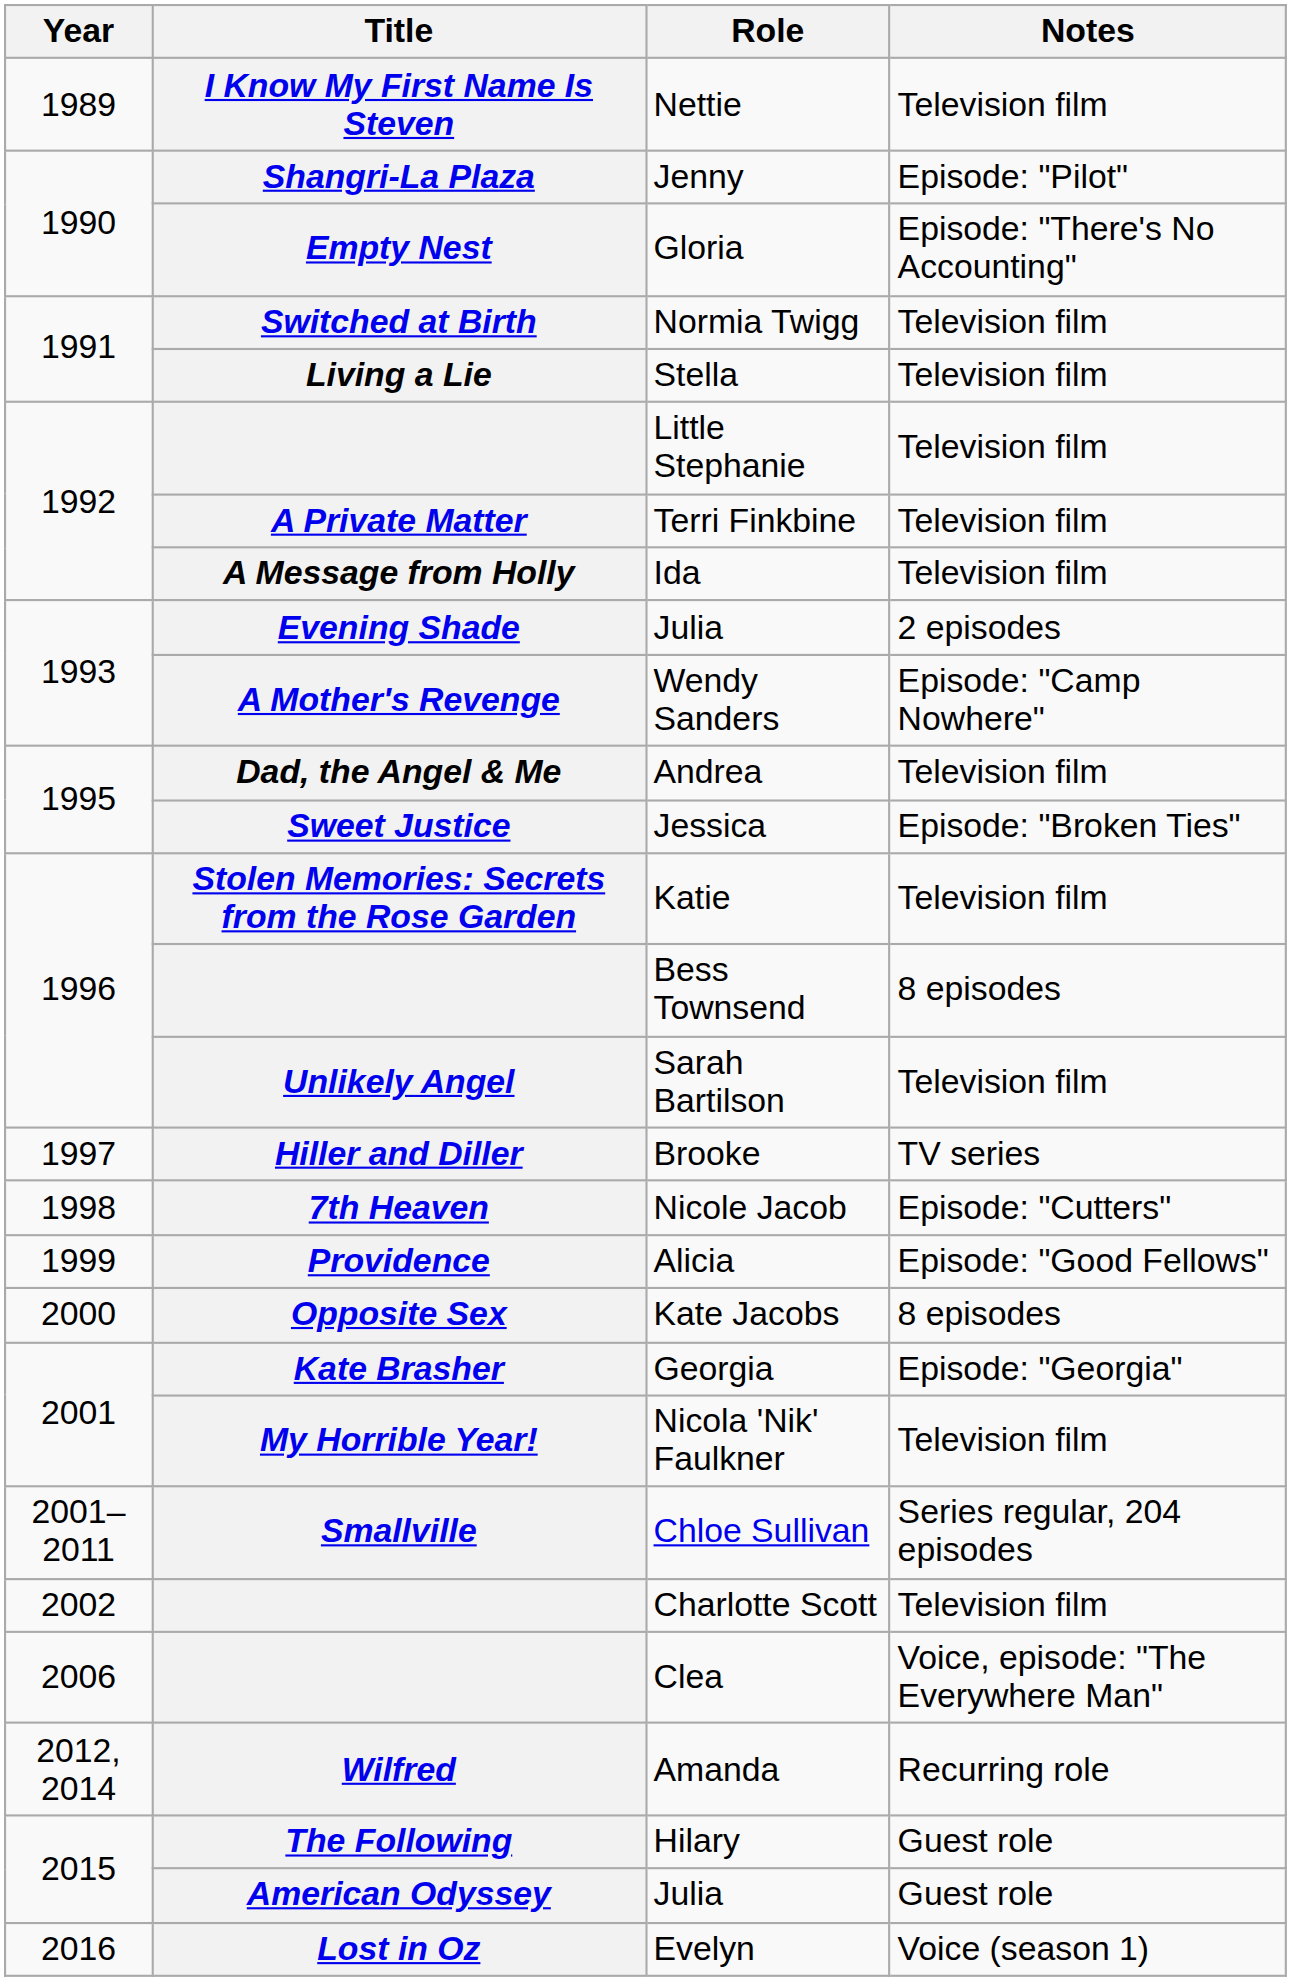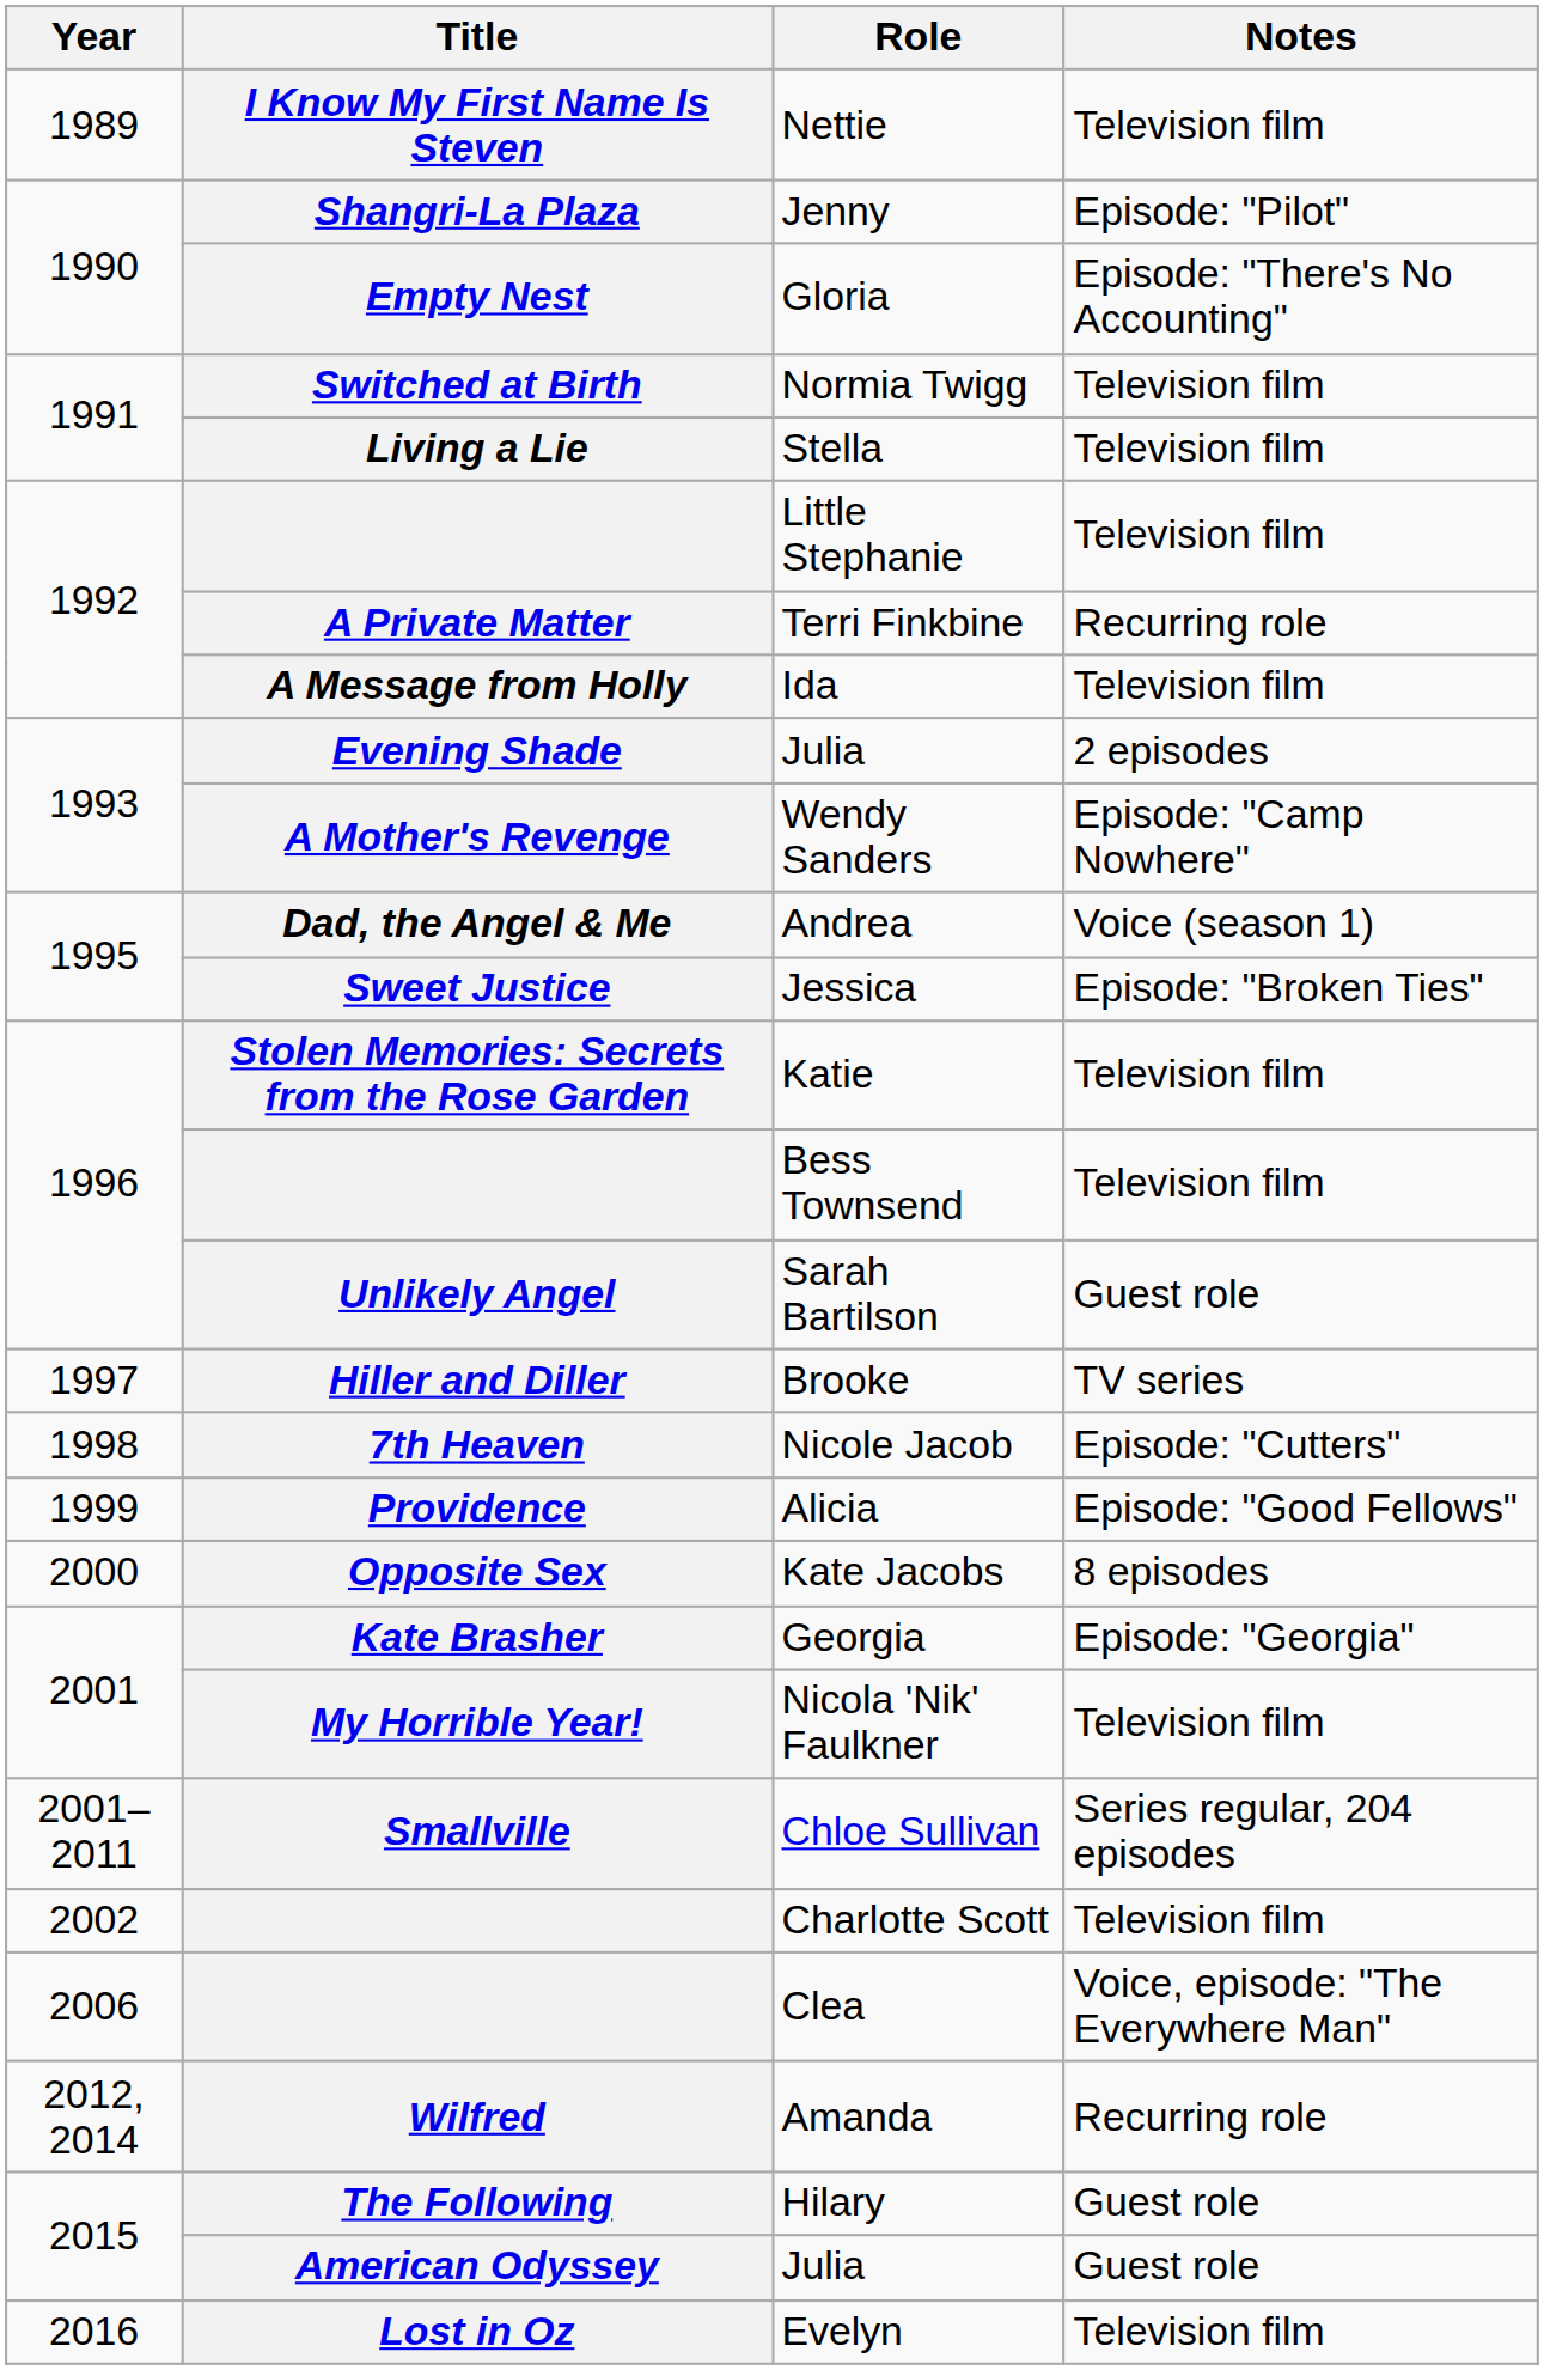 <table class="wikitable sortable plainrowheaders">
 <tr>
 <th scope="col">Year</th>
 <th scope="col">Title</th>
 <th scope="col">Role</th>
 <th scope="col" class="unsortable">Notes</th>
 </tr>
 <tr>
 <td align="center">1989</td>
 <th scope="row"><em><a href='#'>I Know My First Name Is Steven</a></em></th>
 <td>Nettie</td>
 <td>Television film</td>
 </tr>
 <tr>
 <td align="center" rowspan = 2>1990</td>
 <th scope="row"><em><a href='#'>Shangri-La Plaza</a></em></th>
 <td>Jenny</td>
 <td>Episode: "Pilot"</td>
 </tr>
 <tr>
 <th scope="row"><em><a href='#'>Empty Nest</a></em></th>
 <td>Gloria</td>
 <td>Episode: "There's No Accounting"</td>
 </tr>
 <tr>
 <td align="center" rowspan = 2>1991</td>
 <th scope="row"><em><a href='#'>Switched at Birth</a></em></th>
 <td>Normia Twigg</td>
 <td>Television film</td>
 </tr>
 <tr>
 <th scope="row"><em>Living a Lie</em></th>
 <td>Stella</td>
 <td>Television film</td>
 </tr>
 <tr>
 <td align="center" rowspan = 3>1992</td>
 <th scope="row"><em></em></th>
 <td>Little Stephanie</td>
 <td>Television film</td>
 </tr>
 <tr>
 <th scope="row"><em><a href='#'>A Private Matter</a></em></th>
 <td>Terri Finkbine</td>
-<td>Television film</td>
+<td>Recurring role</td>
 </tr>
 <tr>
 <th scope="row"><em>A Message from Holly</em></th>
 <td>Ida</td>
 <td>Television film</td>
 </tr>
 <tr>
 <td align="center" rowspan = 2>1993</td>
 <th scope="row"><em><a href='#'>Evening Shade</a></em></th>
 <td>Julia</td>
 <td>2 episodes</td>
 </tr>
 <tr>
 <th scope="row"><em><a href='#'>A Mother's Revenge</a></em></th>
 <td>Wendy Sanders</td>
 <td>Episode: "Camp Nowhere"</td>
 </tr>
 <tr>
 <td align="center" rowspan = 2>1995</td>
 <th scope="row"><em>Dad, the Angel & Me</em></th>
 <td>Andrea</td>
-<td>Television film</td>
+<td>Voice (season 1)</td>
 </tr>
 <tr>
 <th scope="row"><em><a href='#'>Sweet Justice</a></em></th>
 <td>Jessica</td>
 <td>Episode: "Broken Ties"</td>
 </tr>
 <tr>
 <td align="center" rowspan = 3>1996</td>
 <th scope="row"><em><a href='#'>Stolen Memories: Secrets from the Rose Garden</a></em></th>
 <td>Katie</td>
 <td>Television film</td>
 </tr>
 <tr>
 <th scope="row"><em></em></th>
 <td>Bess Townsend</td>
-<td>8 episodes</td>
+<td>Television film</td>
 </tr>
 <tr>
 <th scope="row"><em><a href='#'>Unlikely Angel</a></em></th>
 <td>Sarah Bartilson</td>
-<td>Television film</td>
+<td>Guest role</td>
 </tr>
 <tr>
 <td align="center">1997</td>
 <th scope="row"><em><a href='#'>Hiller and Diller</a></em></th>
 <td>Brooke</td>
 <td>TV series</td>
 </tr>
 <tr>
 <td align="center">1998</td>
 <th scope="row"><em><a href='#'>7th Heaven</a></em></th>
 <td>Nicole Jacob</td>
 <td>Episode: "Cutters"</td>
 </tr>
 <tr>
 <td align="center">1999</td>
 <th scope="row"><em><a href='#'>Providence</a></em></th>
 <td>Alicia</td>
 <td>Episode: "Good Fellows"</td>
 </tr>
 <tr>
 <td align="center">2000</td>
 <th scope="row"><em><a href='#'>Opposite Sex</a></em></th>
 <td>Kate Jacobs</td>
 <td>8 episodes</td>
 </tr>
 <tr>
 <td align="center" rowspan = 2>2001</td>
 <th scope="row"><em><a href='#'>Kate Brasher</a></em></th>
 <td>Georgia</td>
 <td>Episode: "Georgia"</td>
 </tr>
 <tr>
 <th scope="row"><em><a href='#'>My Horrible Year!</a></em></th>
 <td>Nicola 'Nik' Faulkner</td>
 <td>Television film</td>
 </tr>
 <tr>
 <td align="center">2001–2011</td>
 <th scope="row"><em><a href='#'>Smallville</a></em></th>
 <td><a href='#'>Chloe Sullivan</a></td>
 <td>Series regular, 204 episodes</td>
 </tr>
 <tr>
 <td align="center">2002</td>
 <th scope="row"><em></em></th>
 <td>Charlotte Scott</td>
 <td>Television film</td>
 </tr>
 <tr>
 <td align="center">2006</td>
 <th scope="row"><em></em></th>
 <td>Clea</td>
 <td>Voice, episode: "The Everywhere Man"</td>
 </tr>
 <tr>
 <td align="center">2012, 2014</td>
 <th scope="row"><em><a href='#'>Wilfred</a></em></th>
 <td>Amanda</td>
 <td>Recurring role</td>
 </tr>
 <tr>
 <td align="center" rowspan = 2>2015</td>
 <th scope="row"><em><a href='#'>The Following</a></em></th>
 <td>Hilary</td>
 <td>Guest role</td>
 </tr>
 <tr>
 <th scope="row"><em><a href='#'>American Odyssey</a></em></th>
 <td>Julia</td>
 <td>Guest role</td>
 </tr>
 <tr>
 <td align="center">2016</td>
 <th scope="row"><em><a href='#'>Lost in Oz</a></em></th>
 <td>Evelyn</td>
-<td>Voice (season 1)</td>
+<td>Television film</td>
 </tr>
 </table>
